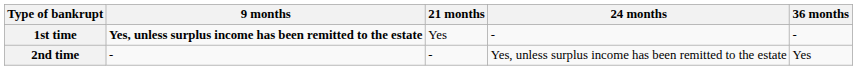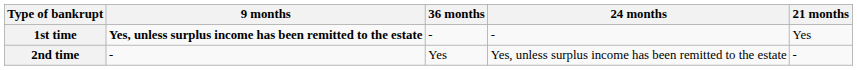 <table class="wikitable" border="1">
 <tr>
 <th scope="col"><strong>Type of bankrupt</strong></th>
 <th scope="col"><strong>9 months</strong></th>
+<th scope="col"><strong>36 months</strong></th>
+<th scope="col"><strong>24 months</strong></th>
 <th scope="col"><strong>21 months</strong></th>
-<th scope="col"><strong>24 months</strong></th>
-<th scope="col"><strong>36 months</strong></th>
 </tr>
 <tr>
 <th scope="row">1st time</th>
 <td><strong>Yes, unless surplus income has been remitted to the estate</strong></td>
-<td>Yes</td>
 <td>-</td>
 <td>-</td>
+<td>Yes</td>
 </tr>
 <tr>
 <th scope="row">2nd time</th>
 <td>-</td>
+<td>Yes</td>
+<td>Yes, unless surplus income has been remitted to the estate</td>
 <td>-</td>
-<td>Yes, unless surplus income has been remitted to the estate</td>
-<td>Yes</td>
 </tr>
 </table>
